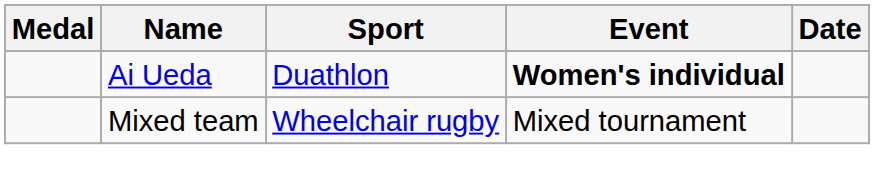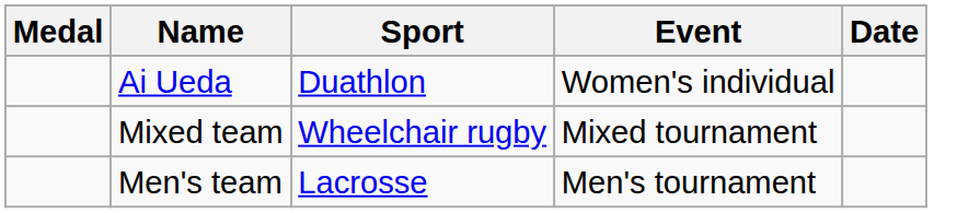 <table class="wikitable sortable" style="font-size: 95%;">
 <tr>
 <th>Medal</th>
 <th>Name</th>
 <th>Sport</th>
 <th>Event</th>
 <th>Date</th>
 </tr>
 <tr>
 <td></td>
 <td><a href='#'>Ai Ueda</a></td>
 <td><a href='#'>Duathlon</a></td>
-<td><strong>Women's individual</strong></td>
+<td>Women's individual</td>
 <td></td>
 </tr>
 <tr>
 <td></td>
 <td>Mixed team</td>
 <td><a href='#'>Wheelchair rugby</a></td>
 <td>Mixed tournament</td>
 <td></td>
 </tr>
+<tr>
+<td></td>
+<td>Men's team</td>
+<td><a href='#'>Lacrosse</a></td>
+<td>Men's tournament</td>
+<td></td>
+</tr>
 </table>
